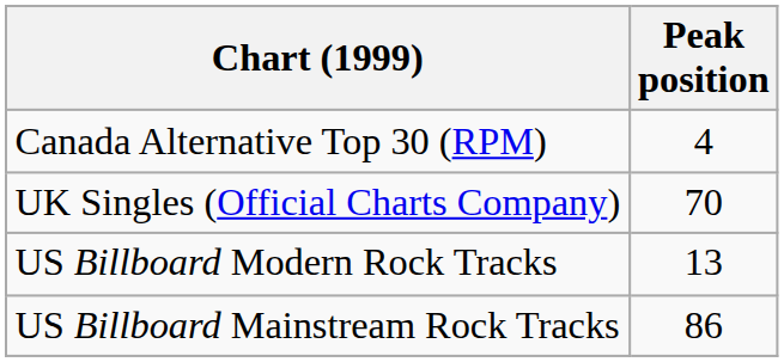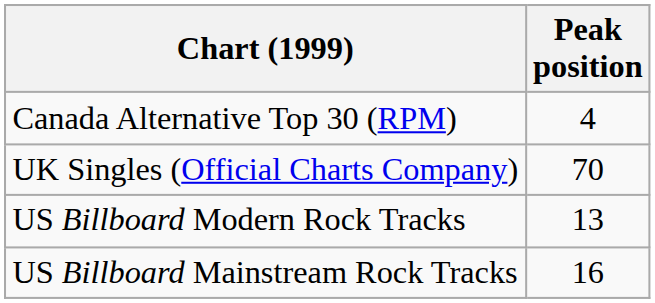 <table class="wikitable sortable">
 <tr>
 <th>Chart (1999)</th>
 <th>Peak<br>position</th>
 </tr>
 <tr>
 <td>Canada Alternative Top 30 (<a href='#'>RPM</a>)</td>
 <td align="center">4</td>
 </tr>
 <tr>
 <td>UK Singles (<a href='#'>Official Charts Company</a>)</td>
 <td align="center">70</td>
 </tr>
 <tr>
 <td>US <em>Billboard</em> Modern Rock Tracks</td>
 <td align="center">13</td>
 </tr>
 <tr>
 <td>US <em>Billboard</em> Mainstream Rock Tracks</td>
-<td align="center">86</td>
+<td align="center">16</td>
 </tr>
 </table>
